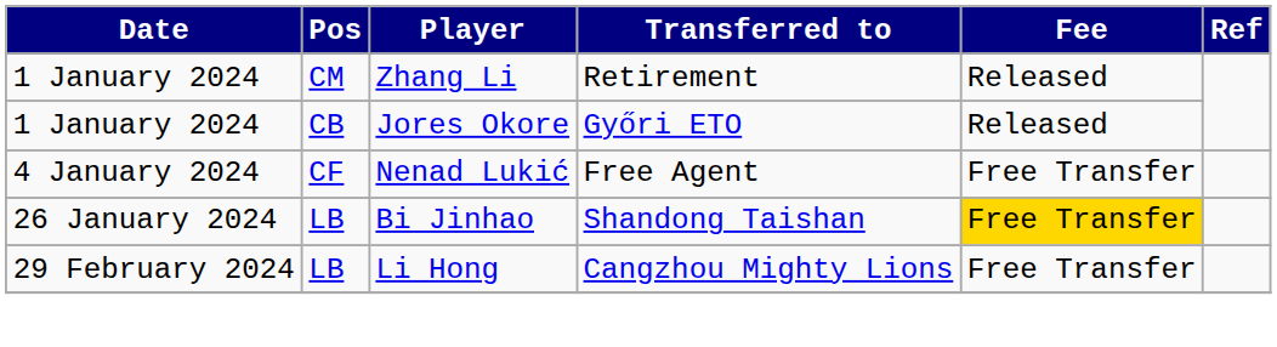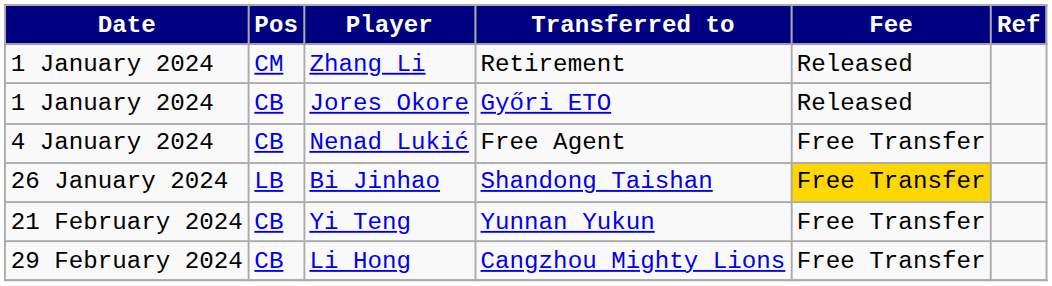 <table class="wikitable plainrowheaders sortable">
 <tr>
 <th style="background:#000080; color:white;">Date</th>
 <th style="background:#000080; color:white;">Pos</th>
 <th style="background:#000080; color:white;">Player</th>
 <th style="background:#000080; color:white;">Transferred to</th>
 <th style="background:#000080; color:white;">Fee</th>
 <th style="background:#000080; color:white;">Ref</th>
 </tr>
 <tr>
 <td>1 January 2024</td>
 <td><a href='#'>CM</a></td>
 <td> <a href='#'>Zhang Li</a></td>
 <td>Retirement</td>
 <td>Released</td>
 </tr>
 <tr>
 <td>1 January 2024</td>
 <td><a href='#'>CB</a></td>
 <td> <a href='#'>Jores Okore</a></td>
 <td> <a href='#'>Győri ETO</a></td>
 <td>Released</td>
 </tr>
 <tr>
 <td>4 January 2024</td>
-<td><a href='#'>CF</a></td>
+<td><a href='#'>CB</a></td>
 <td> <a href='#'>Nenad Lukić</a></td>
 <td>Free Agent</td>
 <td>Free Transfer</td>
 <td></td>
 </tr>
 <tr>
 <td>26 January 2024</td>
 <td><a href='#'>LB</a></td>
 <td> <a href='#'>Bi Jinhao</a></td>
 <td> <a href='#'>Shandong Taishan</a></td>
 <td style="background: gold;">Free Transfer</td>
 <td></td>
 </tr>
 <tr>
+<td>21 February 2024</td>
+<td><a href='#'>CB</a></td>
+<td> <a href='#'>Yi Teng</a></td>
+<td> <a href='#'>Yunnan Yukun</a></td>
+<td>Free Transfer</td>
+<td></td>
+</tr>
+<tr>
 <td>29 February 2024</td>
-<td><a href='#'>LB</a></td>
+<td><a href='#'>CB</a></td>
 <td> <a href='#'>Li Hong</a></td>
 <td> <a href='#'>Cangzhou Mighty Lions</a></td>
 <td>Free Transfer</td>
 <td></td>
 </tr>
 <tr>
 </tr>
 </table>
